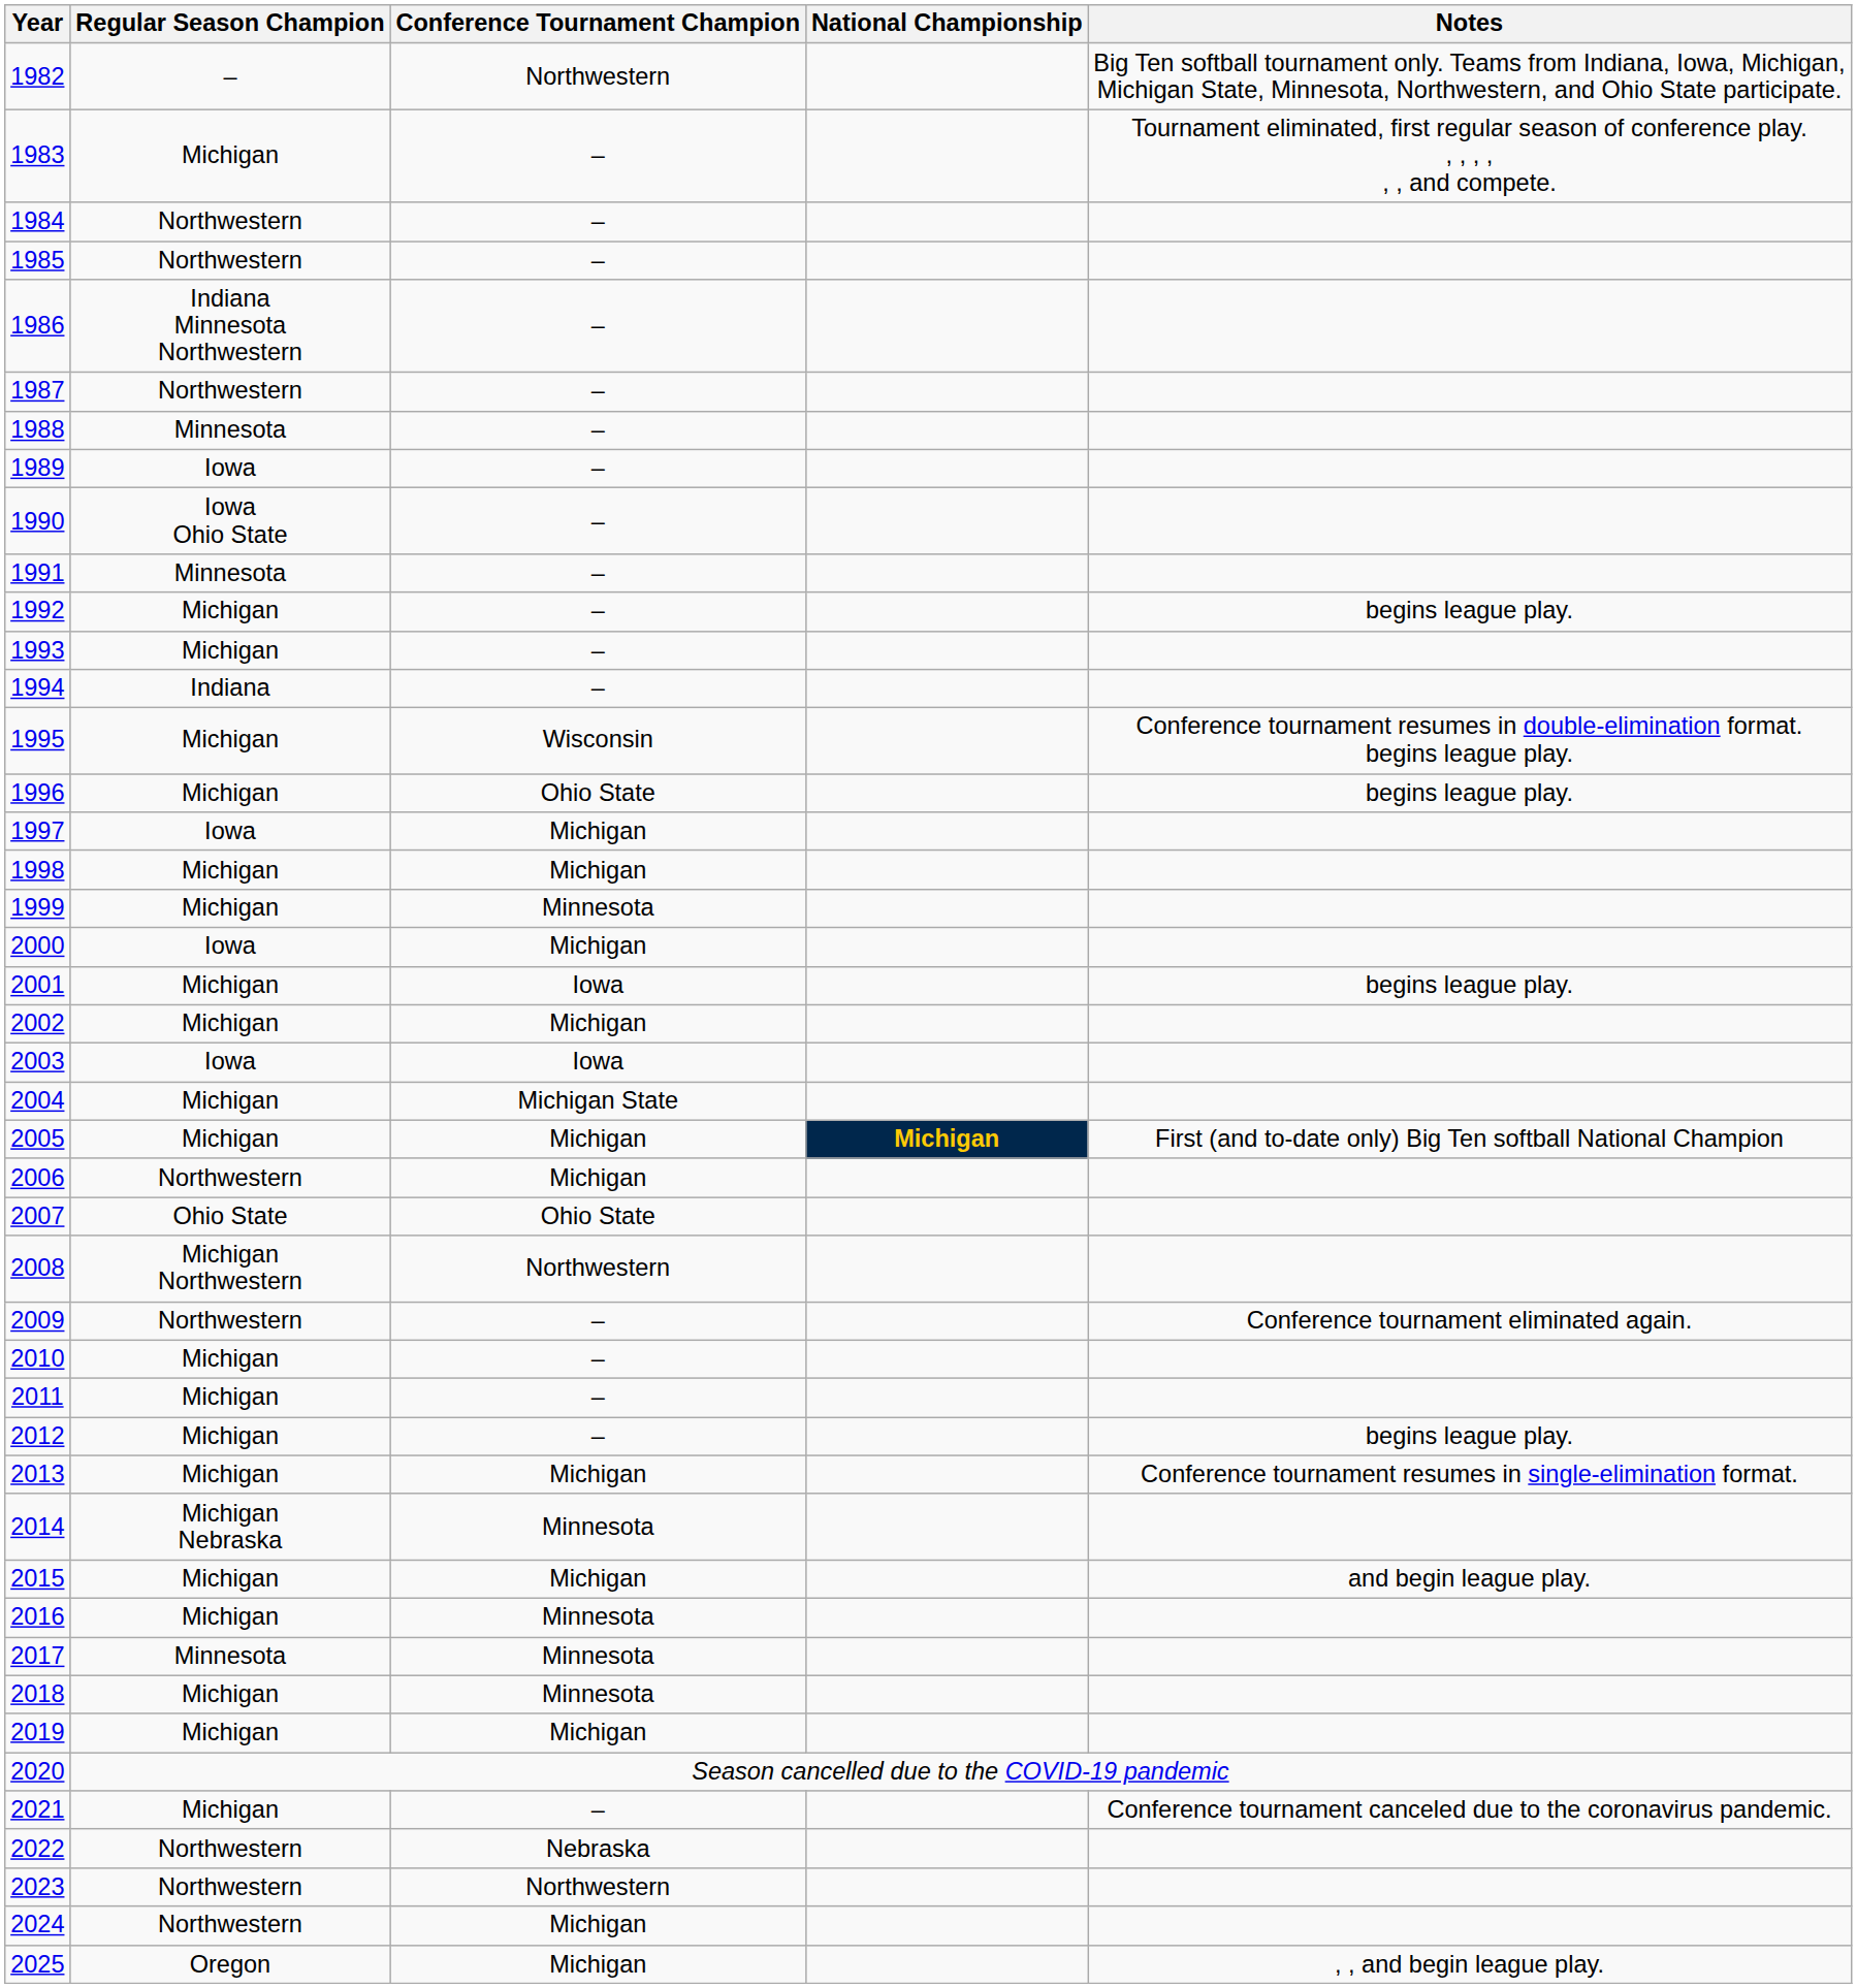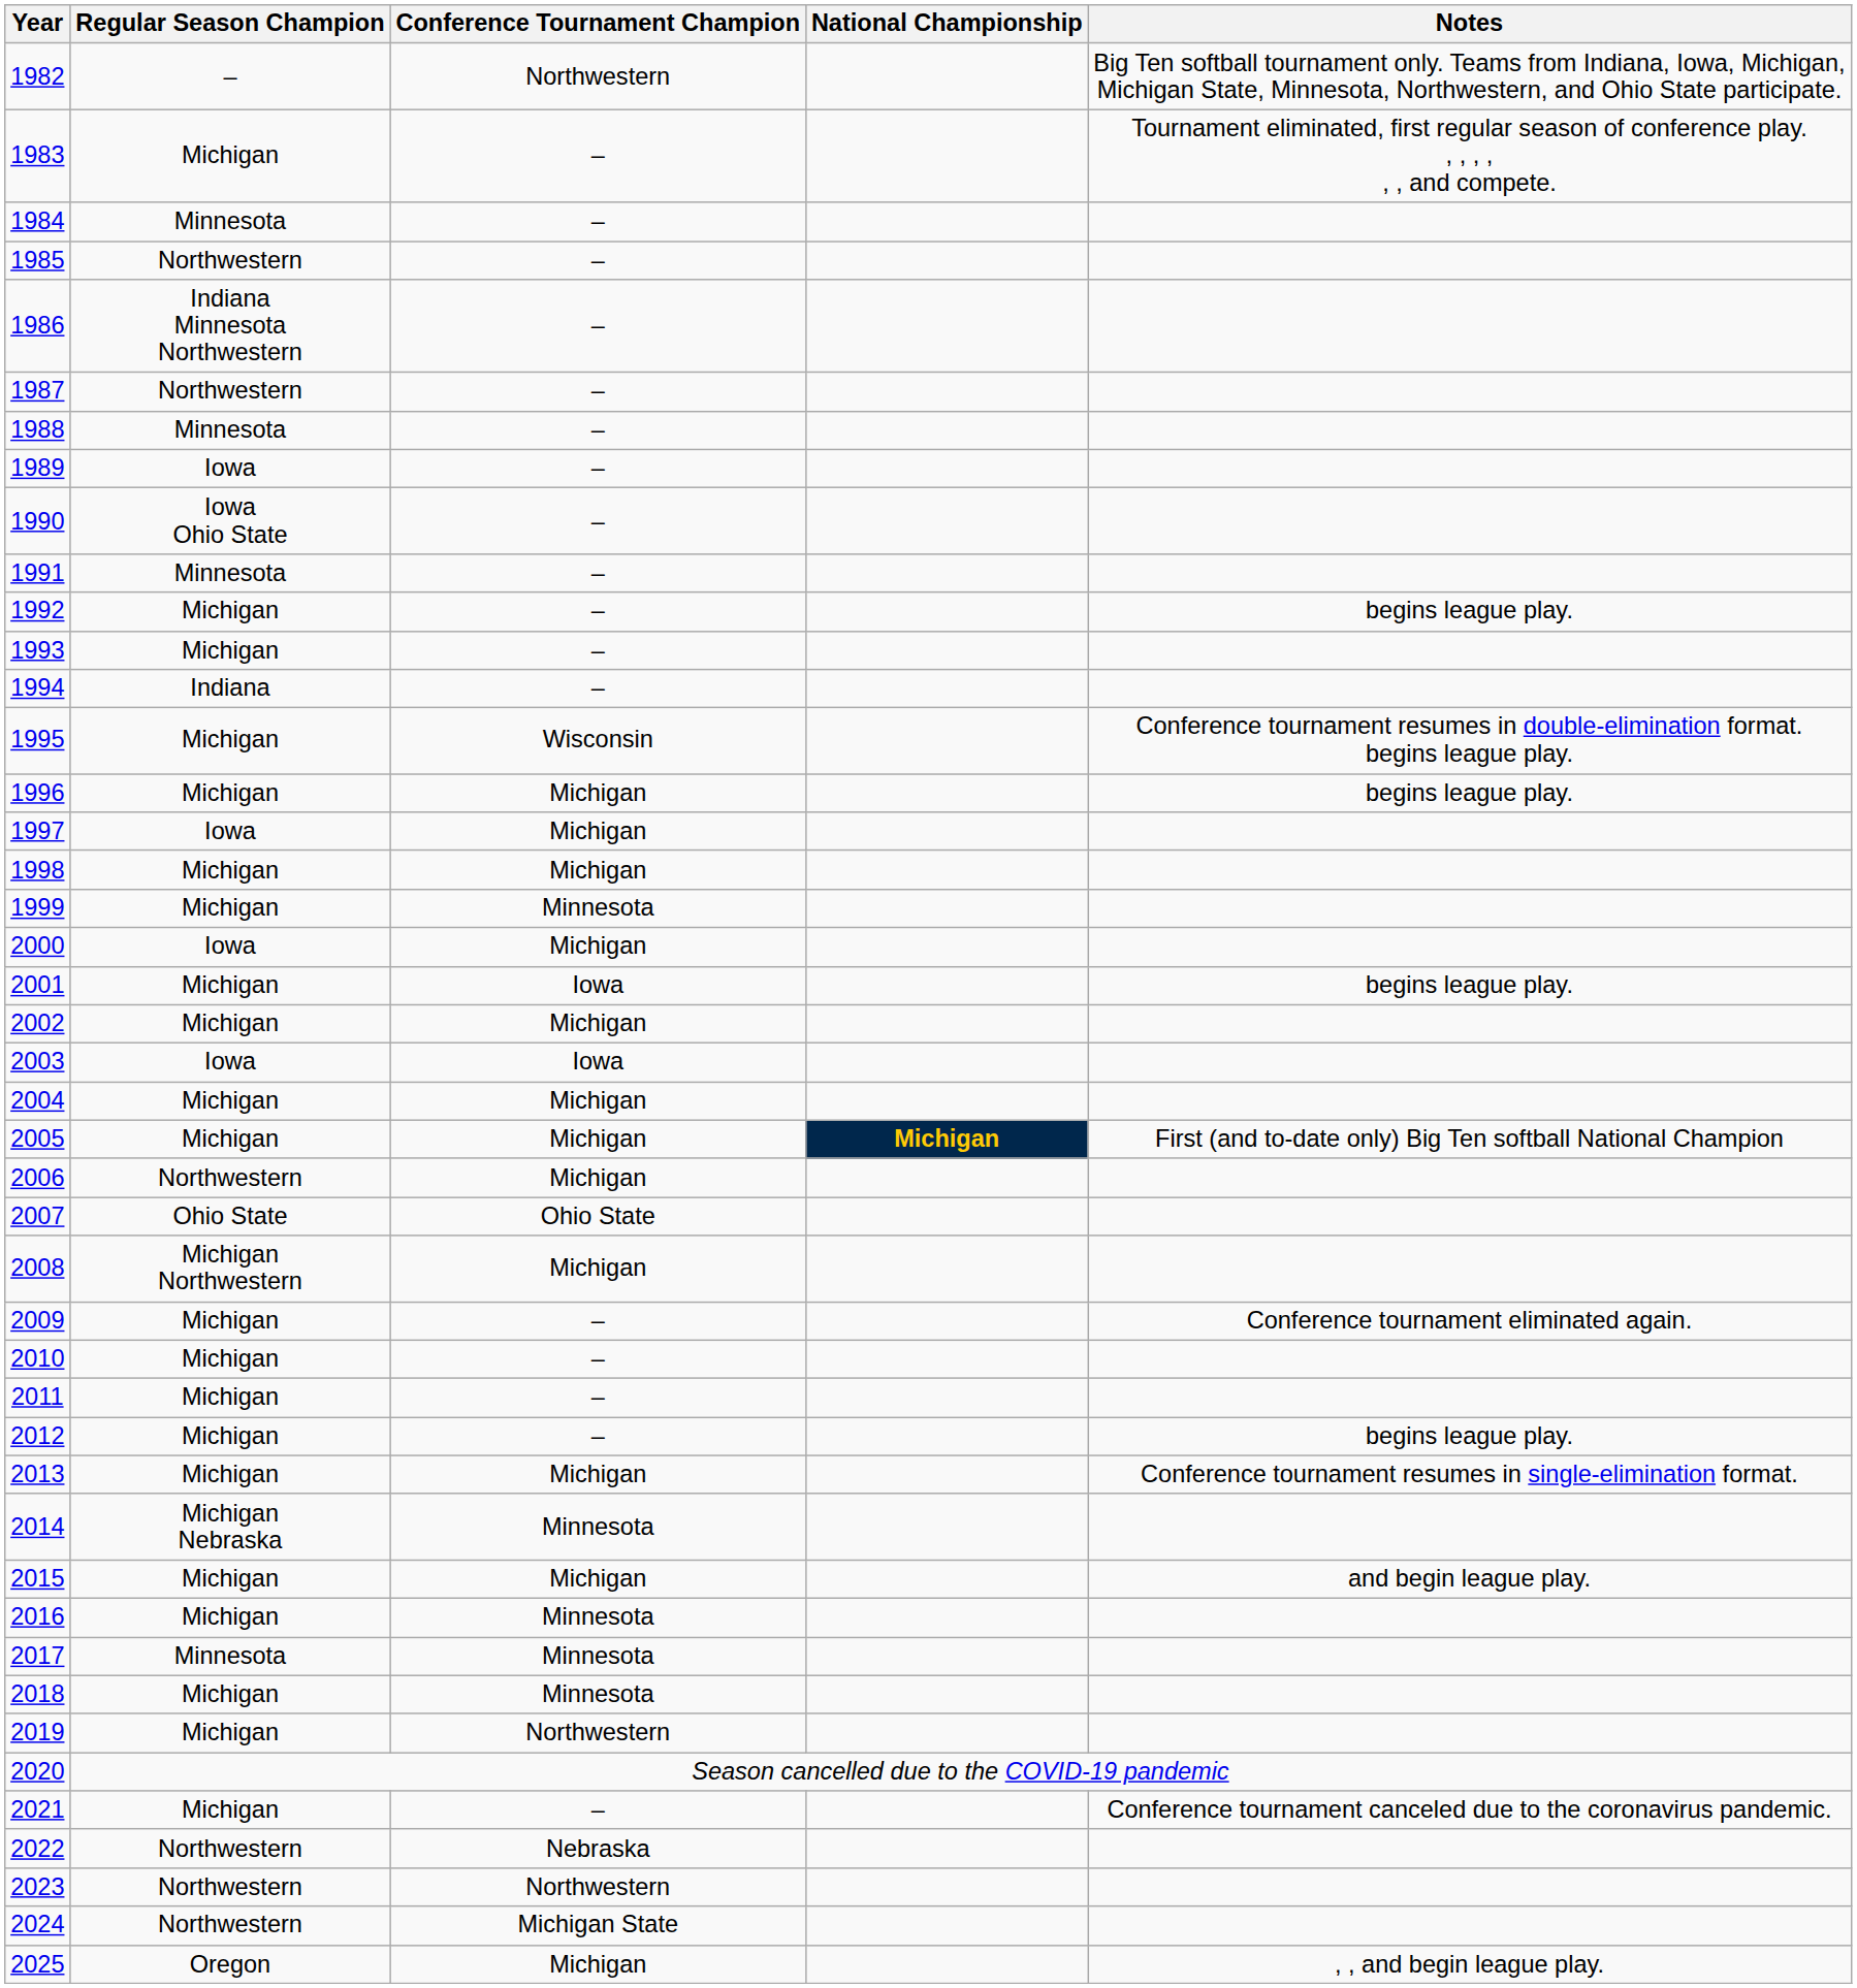 <table class="wikitable" style="text-align: center;">
 <tr>
 <th>Year</th>
 <th>Regular Season Champion</th>
 <th>Conference Tournament Champion</th>
 <th>National Championship</th>
 <th>Notes</th>
 </tr>
 <tr>
 <td><a href='#'>1982</a></td>
 <td>–</td>
 <td>Northwestern</td>
 <td></td>
 <td>Big Ten softball tournament only.  Teams from Indiana, Iowa, Michigan,<br>Michigan State, Minnesota, Northwestern, and Ohio State participate.</td>
 </tr>
 <tr>
 <td><a href='#'>1983</a></td>
 <td>Michigan</td>
 <td>–</td>
 <td></td>
 <td>Tournament eliminated, first regular season of conference play.<br>, , , ,<br>, , and  compete.</td>
 </tr>
 <tr>
 <td><a href='#'>1984</a></td>
-<td>Northwestern</td>
+<td>Minnesota</td>
 <td>–</td>
 <td></td>
 <td></td>
 </tr>
 <tr>
 <td><a href='#'>1985</a></td>
 <td>Northwestern</td>
 <td>–</td>
 <td></td>
 <td></td>
 </tr>
 <tr>
 <td><a href='#'>1986</a></td>
 <td>Indiana<br>Minnesota<br>Northwestern</td>
 <td>–</td>
 <td></td>
 <td></td>
 </tr>
 <tr>
 <td><a href='#'>1987</a></td>
 <td>Northwestern</td>
 <td>–</td>
 <td></td>
 <td></td>
 </tr>
 <tr>
 <td><a href='#'>1988</a></td>
 <td>Minnesota</td>
 <td>–</td>
 <td></td>
 <td></td>
 </tr>
 <tr>
 <td><a href='#'>1989</a></td>
 <td>Iowa</td>
 <td>–</td>
 <td></td>
 <td></td>
 </tr>
 <tr>
 <td><a href='#'>1990</a></td>
 <td>Iowa<br>Ohio State</td>
 <td>–</td>
 <td></td>
 <td></td>
 </tr>
 <tr>
 <td><a href='#'>1991</a></td>
 <td>Minnesota</td>
 <td>–</td>
 <td></td>
 <td></td>
 </tr>
 <tr>
 <td><a href='#'>1992</a></td>
 <td>Michigan</td>
 <td>–</td>
 <td></td>
 <td> begins league play.</td>
 </tr>
 <tr>
 <td><a href='#'>1993</a></td>
 <td>Michigan</td>
 <td>–</td>
 <td></td>
 <td></td>
 </tr>
 <tr>
 <td><a href='#'>1994</a></td>
 <td>Indiana</td>
 <td>–</td>
 <td></td>
 <td></td>
 </tr>
 <tr>
 <td><a href='#'>1995</a></td>
 <td>Michigan</td>
 <td>Wisconsin</td>
 <td></td>
 <td>Conference tournament resumes in <a href='#'>double-elimination</a> format.<br> begins league play.</td>
 </tr>
 <tr>
 <td><a href='#'>1996</a></td>
 <td>Michigan</td>
-<td>Ohio State</td>
+<td>Michigan</td>
 <td></td>
 <td> begins league play.</td>
 </tr>
 <tr>
 <td><a href='#'>1997</a></td>
 <td>Iowa</td>
 <td>Michigan</td>
 <td></td>
 <td></td>
 </tr>
 <tr>
 <td><a href='#'>1998</a></td>
 <td>Michigan</td>
 <td>Michigan</td>
 <td></td>
 <td></td>
 </tr>
 <tr>
 <td><a href='#'>1999</a></td>
 <td>Michigan</td>
 <td>Minnesota</td>
 <td></td>
 <td></td>
 </tr>
 <tr>
 <td><a href='#'>2000</a></td>
 <td>Iowa</td>
 <td>Michigan</td>
 <td></td>
 <td></td>
 </tr>
 <tr>
 <td><a href='#'>2001</a></td>
 <td>Michigan</td>
 <td>Iowa</td>
 <td></td>
 <td> begins league play.</td>
 </tr>
 <tr>
 <td><a href='#'>2002</a></td>
 <td>Michigan</td>
 <td>Michigan</td>
 <td></td>
 <td></td>
 </tr>
 <tr>
 <td><a href='#'>2003</a></td>
 <td>Iowa</td>
 <td>Iowa</td>
 <td></td>
 <td></td>
 </tr>
 <tr>
 <td><a href='#'>2004</a></td>
 <td>Michigan</td>
-<td>Michigan State</td>
+<td>Michigan</td>
 <td></td>
 <td></td>
 </tr>
 <tr>
 <td><a href='#'>2005</a></td>
 <td>Michigan</td>
 <td>Michigan</td>
 <td style="background:#00274C; color: #FFCB05"><strong>Michigan</strong></td>
 <td>First (and to-date only) Big Ten softball National Champion</td>
 </tr>
 <tr>
 <td><a href='#'>2006</a></td>
 <td>Northwestern</td>
 <td>Michigan</td>
 <td></td>
 </tr>
 <tr>
 <td><a href='#'>2007</a></td>
 <td>Ohio State</td>
 <td>Ohio State</td>
 <td></td>
 <td></td>
 </tr>
 <tr>
 <td><a href='#'>2008</a></td>
 <td>Michigan<br>Northwestern</td>
-<td>Northwestern</td>
+<td>Michigan</td>
 <td></td>
 <td></td>
 </tr>
 <tr>
 <td><a href='#'>2009</a></td>
-<td>Northwestern</td>
+<td>Michigan</td>
 <td>–</td>
 <td></td>
 <td>Conference tournament eliminated again.</td>
 </tr>
 <tr>
 <td><a href='#'>2010</a></td>
 <td>Michigan</td>
 <td>–</td>
 <td></td>
 <td></td>
 </tr>
 <tr>
 <td><a href='#'>2011</a></td>
 <td>Michigan</td>
 <td>–</td>
 <td></td>
 <td></td>
 </tr>
 <tr>
 <td><a href='#'>2012</a></td>
 <td>Michigan</td>
 <td>–</td>
 <td></td>
 <td> begins league play.</td>
 </tr>
 <tr>
 <td><a href='#'>2013</a></td>
 <td>Michigan</td>
 <td>Michigan</td>
 <td></td>
 <td>Conference tournament resumes in <a href='#'>single-elimination</a> format.</td>
 </tr>
 <tr>
 <td><a href='#'>2014</a></td>
 <td>Michigan<br>Nebraska</td>
 <td>Minnesota</td>
 <td></td>
 <td></td>
 </tr>
 <tr>
 <td><a href='#'>2015</a></td>
 <td>Michigan</td>
 <td>Michigan</td>
 <td></td>
 <td> and  begin league play.</td>
 </tr>
 <tr>
 <td><a href='#'>2016</a></td>
 <td>Michigan</td>
 <td>Minnesota</td>
 <td></td>
 <td></td>
 </tr>
 <tr>
 <td><a href='#'>2017</a></td>
 <td>Minnesota</td>
 <td>Minnesota</td>
 <td></td>
 <td></td>
 </tr>
 <tr>
 <td><a href='#'>2018</a></td>
 <td>Michigan</td>
 <td>Minnesota</td>
 <td></td>
 <td></td>
 </tr>
 <tr>
 <td><a href='#'>2019</a></td>
 <td>Michigan</td>
-<td>Michigan</td>
+<td>Northwestern</td>
 <td></td>
 <td></td>
 </tr>
 <tr>
 <td><a href='#'>2020</a></td>
 <td colspan=4 align=center><em>Season cancelled due to the <a href='#'>COVID-19 pandemic</a></em></td>
 </tr>
 <tr>
 <td><a href='#'>2021</a></td>
 <td>Michigan</td>
 <td>–</td>
 <td></td>
 <td>Conference tournament canceled due to the coronavirus pandemic.</td>
 </tr>
 <tr>
 <td><a href='#'>2022</a></td>
 <td>Northwestern</td>
 <td>Nebraska</td>
 <td></td>
 <td></td>
 </tr>
 <tr>
 <td><a href='#'>2023</a></td>
 <td>Northwestern</td>
 <td>Northwestern</td>
 <td></td>
 <td></td>
 </tr>
 <tr>
 <td><a href='#'>2024</a></td>
 <td>Northwestern</td>
-<td>Michigan</td>
+<td>Michigan State</td>
 <td></td>
 <td></td>
 </tr>
 <tr>
 <td><a href='#'>2025</a></td>
 <td>Oregon</td>
 <td>Michigan</td>
 <td></td>
 <td>, , and  begin league play.</td>
 </tr>
 <tr>
 </tr>
 </table>
